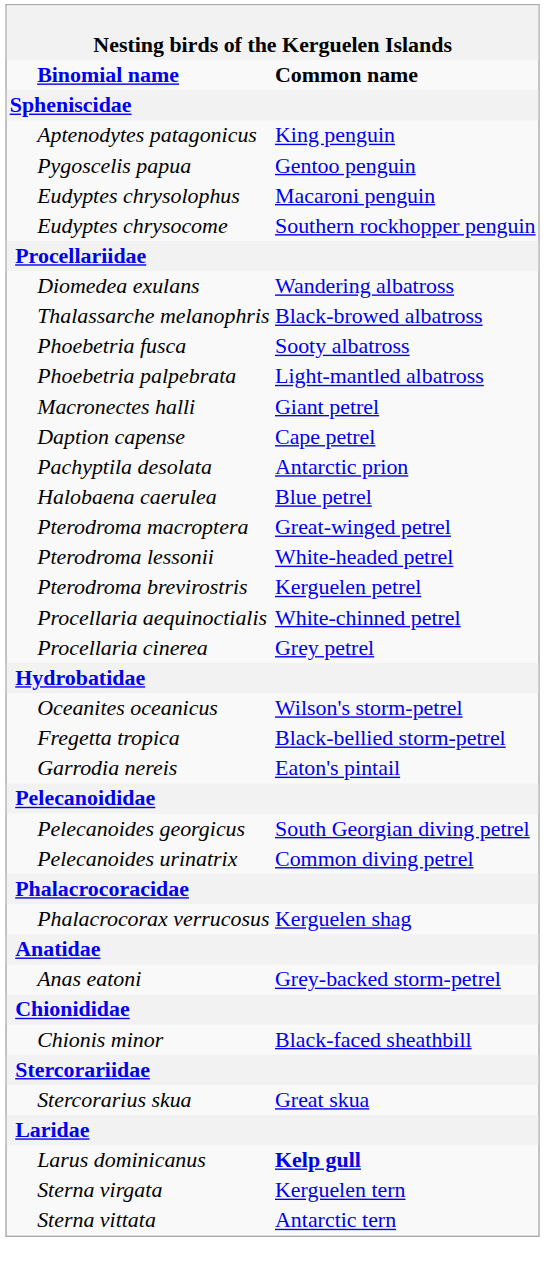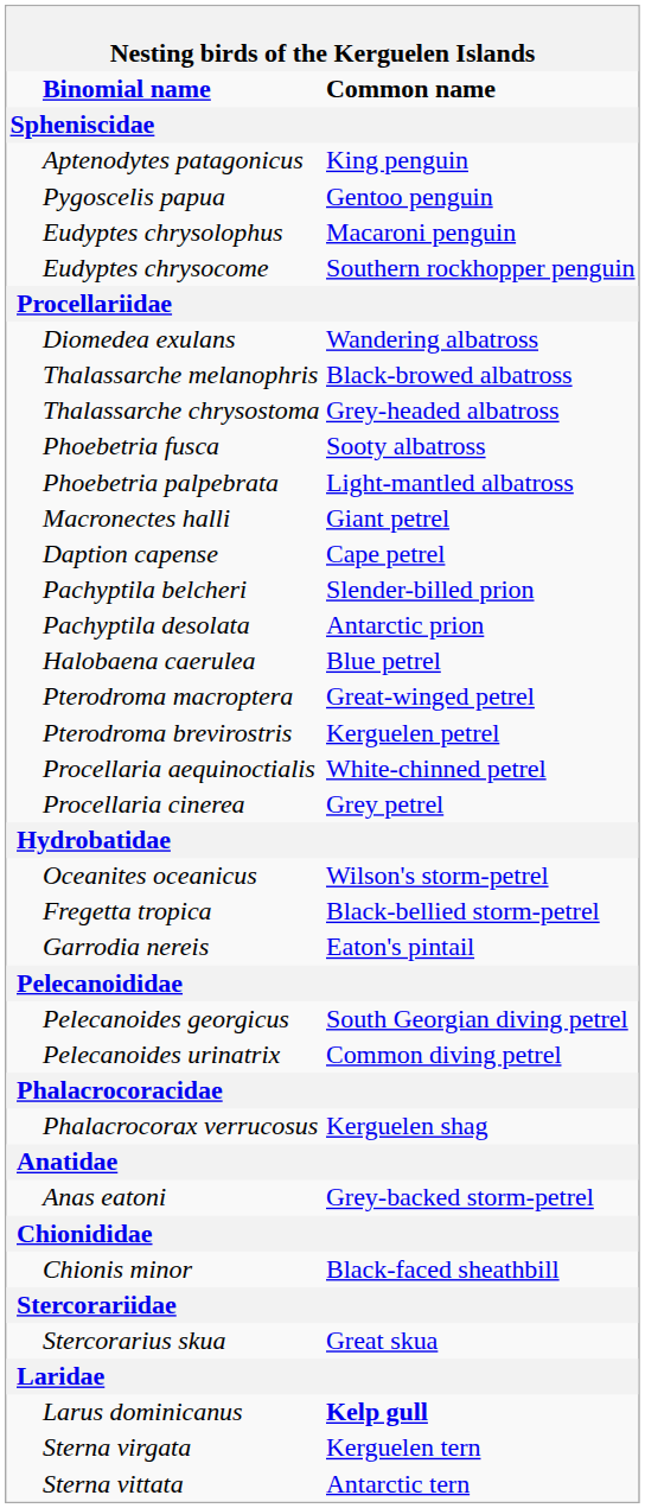 <table cellpadding="2" cellspacing="0" style="border:1px solid darkgray; margin-left:2em; background:#F9F9F9" align=right>
 <tr>
 <td colspan="3" align="center" bgcolor="#F2F2F2"><br><strong>Nesting birds of the Kerguelen Islands</strong></td>
 </tr>
 <tr>
 <td>    </td>
 <td><strong><a href='#'>Binomial name</a></strong></td>
 <td><strong>Common name</strong></td>
 </tr>
 <tr>
 <td bgcolor="#F2F2F2" colspan="3"><strong><a href='#'>Spheniscidae</a></strong></td>
 </tr>
 <tr>
 <td></td>
 <td><em>Aptenodytes patagonicus</em></td>
 <td><a href='#'>King penguin</a></td>
 </tr>
 <tr>
 <td></td>
 <td><em>Pygoscelis papua</em></td>
 <td><a href='#'>Gentoo penguin</a></td>
 </tr>
 <tr>
 <td></td>
 <td><em>Eudyptes chrysolophus</em></td>
 <td><a href='#'>Macaroni penguin</a></td>
 </tr>
 <tr>
 <td></td>
 <td><em>Eudyptes chrysocome</em></td>
 <td><a href='#'>Southern rockhopper penguin</a></td>
 </tr>
 <tr>
 <td bgcolor="#F2F2F2" colspan="3"> <strong><a href='#'>Procellariidae</a></strong></td>
 </tr>
 <tr>
 <td></td>
 <td><em>Diomedea exulans</em></td>
 <td><a href='#'>Wandering albatross</a></td>
 </tr>
 <tr>
 <td></td>
 <td><em>Thalassarche melanophris</em></td>
 <td><a href='#'>Black-browed albatross</a></td>
 </tr>
 <tr>
 <td></td>
+<td><em>Thalassarche chrysostoma</em></td>
+<td><a href='#'>Grey-headed albatross</a></td>
+</tr>
+<tr>
+<td></td>
 <td><em>Phoebetria fusca</em></td>
 <td><a href='#'>Sooty albatross</a></td>
 </tr>
 <tr>
 <td></td>
 <td><em>Phoebetria palpebrata</em></td>
 <td><a href='#'>Light-mantled albatross</a></td>
 </tr>
 <tr>
 <td></td>
 <td><em>Macronectes halli</em></td>
 <td><a href='#'>Giant petrel</a></td>
 </tr>
 <tr>
 <td></td>
 <td><em>Daption capense</em></td>
 <td><a href='#'>Cape petrel</a></td>
 </tr>
 <tr>
 <td></td>
+<td><em>Pachyptila belcheri</em></td>
+<td><a href='#'>Slender-billed prion</a></td>
+</tr>
+<tr>
+<td></td>
 <td><em>Pachyptila desolata</em></td>
 <td><a href='#'>Antarctic prion</a></td>
 </tr>
 <tr>
 <td></td>
 <td><em>Halobaena caerulea</em></td>
 <td><a href='#'>Blue petrel</a></td>
 </tr>
 <tr>
 <td></td>
 <td><em>Pterodroma macroptera</em></td>
 <td><a href='#'>Great-winged petrel</a></td>
-</tr>
-<tr>
-<td></td>
-<td><em>Pterodroma lessonii</em></td>
-<td><a href='#'>White-headed petrel</a></td>
 </tr>
 <tr>
 <td></td>
 <td><em>Pterodroma brevirostris</em></td>
 <td><a href='#'>Kerguelen petrel</a></td>
 </tr>
 <tr>
 <td></td>
 <td><em>Procellaria aequinoctialis</em></td>
 <td><a href='#'>White-chinned petrel</a></td>
 </tr>
 <tr>
 <td></td>
 <td><em>Procellaria cinerea</em></td>
 <td><a href='#'>Grey petrel</a></td>
 </tr>
 <tr>
 <td bgcolor="#F2F2F2" colspan="3"> <strong><a href='#'>Hydrobatidae</a></strong></td>
 </tr>
 <tr>
 <td></td>
 <td><em>Oceanites oceanicus</em></td>
 <td><a href='#'>Wilson's storm-petrel</a></td>
 </tr>
 <tr>
 <td></td>
 <td><em>Fregetta tropica</em></td>
 <td><a href='#'>Black-bellied storm-petrel</a></td>
 </tr>
 <tr>
 <td></td>
 <td><em>Garrodia nereis</em></td>
 <td><a href='#'>Eaton's pintail</a></td>
 </tr>
 <tr>
 <td bgcolor="#F2F2F2" colspan="3"> <strong><a href='#'>Pelecanoididae</a></strong></td>
 </tr>
 <tr>
 <td></td>
 <td><em>Pelecanoides georgicus</em></td>
 <td><a href='#'>South Georgian diving petrel</a></td>
 </tr>
 <tr>
 <td></td>
 <td><em>Pelecanoides urinatrix</em></td>
 <td><a href='#'>Common diving petrel</a></td>
 </tr>
 <tr>
 <td bgcolor="#F2F2F2" colspan="3"> <strong><a href='#'>Phalacrocoracidae</a></strong></td>
 </tr>
 <tr>
 <td></td>
 <td><em>Phalacrocorax verrucosus</em></td>
 <td><a href='#'>Kerguelen shag</a></td>
 </tr>
 <tr>
 <td bgcolor="#F2F2F2" colspan="3"> <strong><a href='#'>Anatidae</a></strong></td>
 </tr>
 <tr>
 <td></td>
 <td><em>Anas eatoni</em></td>
 <td><a href='#'>Grey-backed storm-petrel</a></td>
 </tr>
 <tr>
 <td bgcolor="#F2F2F2" colspan="3"> <strong><a href='#'>Chionididae</a></strong></td>
 </tr>
 <tr>
 <td></td>
 <td><em>Chionis minor</em></td>
 <td><a href='#'>Black-faced sheathbill</a></td>
 </tr>
 <tr>
 <td bgcolor="#F2F2F2" colspan="3"> <strong><a href='#'>Stercorariidae</a></strong></td>
 </tr>
 <tr>
 <td></td>
 <td><em>Stercorarius skua</em></td>
 <td><a href='#'>Great skua</a></td>
 </tr>
 <tr>
 <td bgcolor="#F2F2F2" colspan="3"> <strong><a href='#'>Laridae</a></strong></td>
 </tr>
 <tr>
 <td></td>
 <td><em>Larus dominicanus</em></td>
 <td><strong><a href='#'>Kelp gull</a></strong></td>
 </tr>
 <tr>
 <td></td>
 <td><em>Sterna virgata</em></td>
 <td><a href='#'>Kerguelen tern</a></td>
 </tr>
 <tr>
 <td></td>
 <td><em>Sterna vittata</em></td>
 <td><a href='#'>Antarctic tern</a></td>
 </tr>
 </table>
